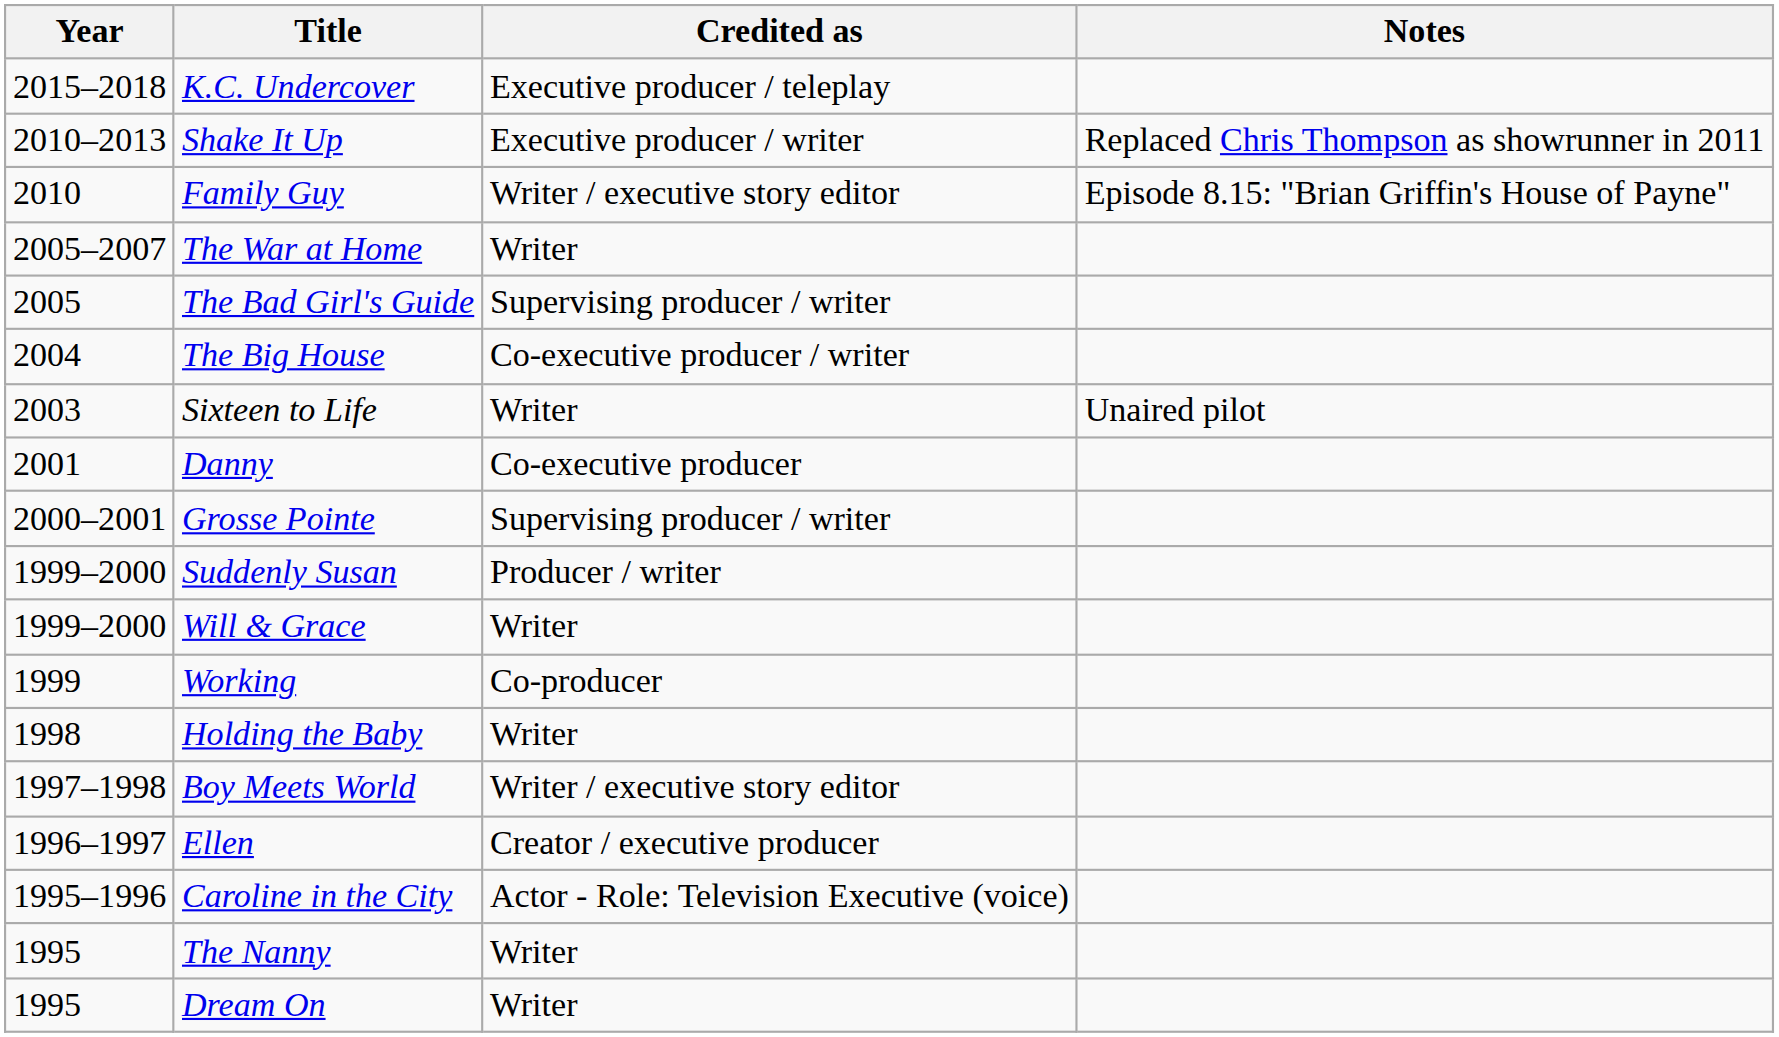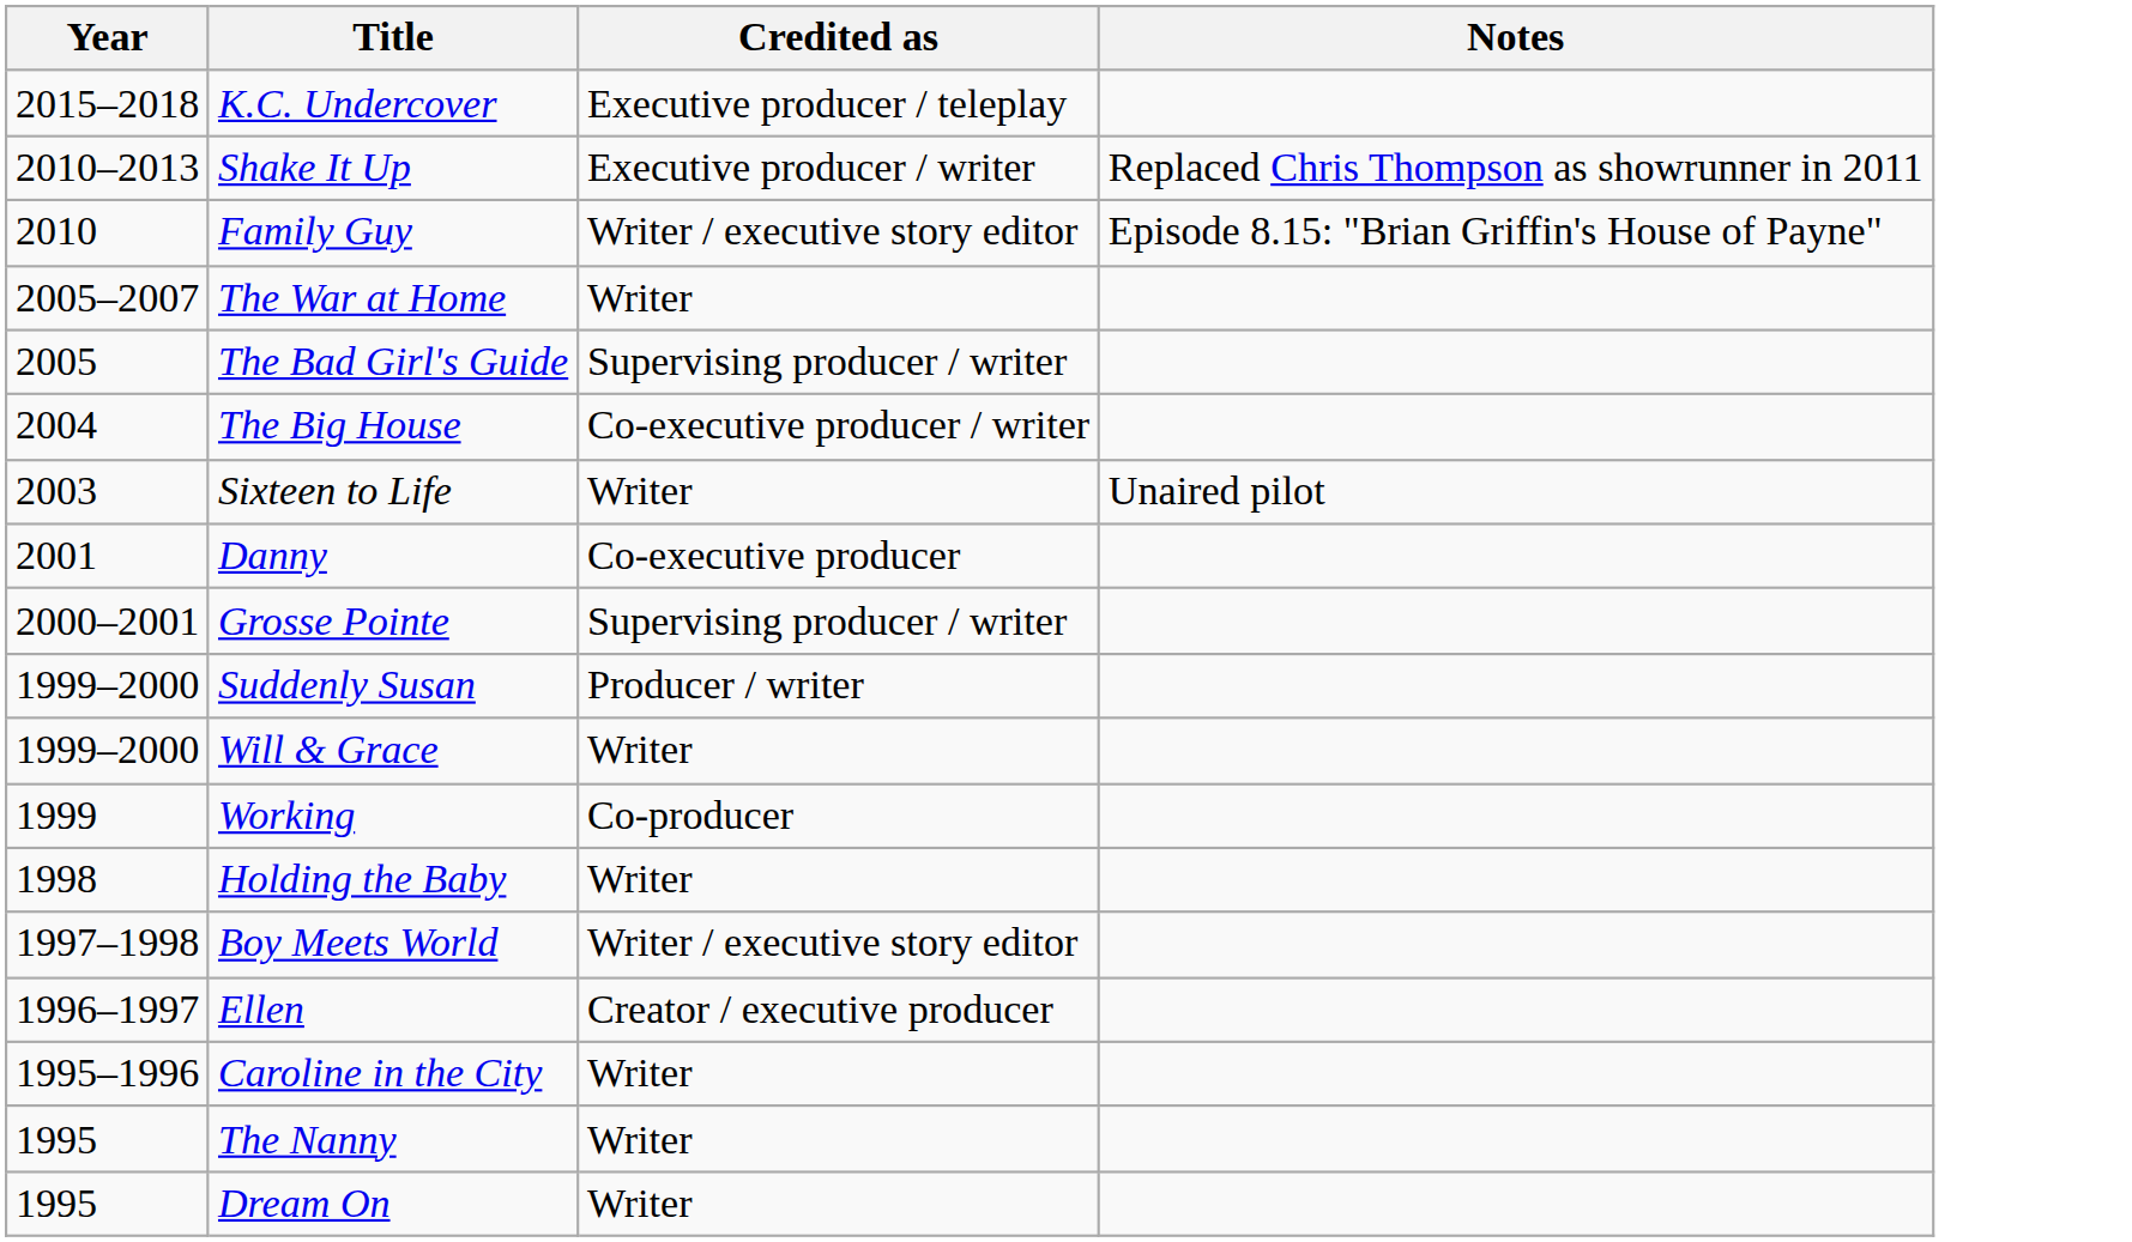 <table class="wikitable sortable">
 <tr>
 <th>Year</th>
 <th>Title</th>
 <th>Credited as</th>
 <th class="unsortable">Notes</th>
 </tr>
 <tr>
 <td>2015–2018</td>
 <td><em><a href='#'>K.C. Undercover</a></em></td>
 <td>Executive producer / teleplay</td>
 <td></td>
 </tr>
 <tr>
 <td>2010–2013</td>
 <td><em><a href='#'>Shake It Up</a></em></td>
 <td>Executive producer / writer</td>
 <td>Replaced <a href='#'>Chris Thompson</a> as showrunner in 2011</td>
 </tr>
 <tr>
 <td>2010</td>
 <td><em><a href='#'>Family Guy</a></em></td>
 <td>Writer / executive story editor</td>
 <td>Episode 8.15: "Brian Griffin's House of Payne"</td>
 </tr>
 <tr>
 <td>2005–2007</td>
 <td><em><a href='#'>The War at Home</a></em></td>
 <td>Writer</td>
 <td></td>
 </tr>
 <tr>
 <td>2005</td>
 <td><em><a href='#'>The Bad Girl's Guide</a></em></td>
 <td>Supervising producer / writer</td>
 <td></td>
 </tr>
 <tr>
 <td>2004</td>
 <td><em><a href='#'>The Big House</a></em></td>
 <td>Co-executive producer / writer</td>
 <td></td>
 </tr>
 <tr>
 <td>2003</td>
 <td><em>Sixteen to Life</em></td>
 <td>Writer</td>
 <td>Unaired pilot</td>
 </tr>
 <tr>
 <td>2001</td>
 <td><em><a href='#'>Danny</a></em></td>
 <td>Co-executive producer</td>
 <td></td>
 </tr>
 <tr>
 <td>2000–2001</td>
 <td><em><a href='#'>Grosse Pointe</a></em></td>
 <td>Supervising producer / writer</td>
 <td></td>
 </tr>
 <tr>
 <td>1999–2000</td>
 <td><em><a href='#'>Suddenly Susan</a></em></td>
 <td>Producer / writer</td>
 <td></td>
 </tr>
 <tr>
 <td>1999–2000</td>
 <td><em><a href='#'>Will & Grace</a></em></td>
 <td>Writer</td>
 <td></td>
 </tr>
 <tr>
 <td>1999</td>
 <td><em><a href='#'>Working</a></em></td>
 <td>Co-producer</td>
 <td></td>
 </tr>
 <tr>
 <td>1998</td>
 <td><em><a href='#'>Holding the Baby</a></em></td>
 <td>Writer</td>
 <td></td>
 </tr>
 <tr>
 <td>1997–1998</td>
 <td><em><a href='#'>Boy Meets World</a></em></td>
 <td>Writer / executive story editor</td>
 <td></td>
 </tr>
 <tr>
 <td>1996–1997</td>
 <td><em><a href='#'>Ellen</a></em></td>
 <td>Creator / executive producer</td>
 <td></td>
 </tr>
 <tr>
 <td>1995–1996</td>
 <td><em><a href='#'>Caroline in the City</a></em></td>
-<td>Actor - Role: Television Executive (voice)</td>
+<td>Writer</td>
 <td></td>
 </tr>
 <tr>
 <td>1995</td>
 <td><em><a href='#'>The Nanny</a></em></td>
 <td>Writer</td>
 <td></td>
 </tr>
 <tr>
 <td>1995</td>
 <td><em><a href='#'>Dream On</a></em></td>
 <td>Writer</td>
 <td></td>
 </tr>
 </table>
